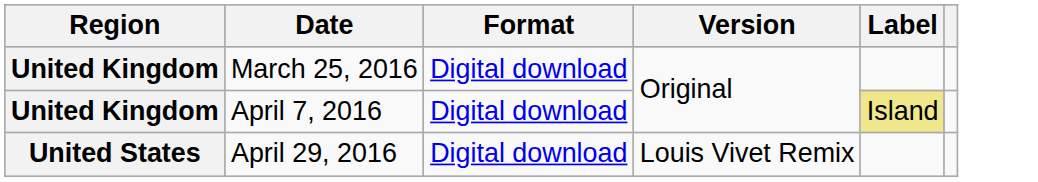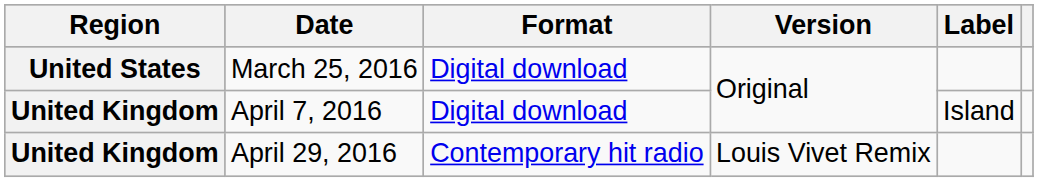 <table class="wikitable plainrowheaders">
 <tr>
 <th scope="col">Region</th>
 <th scope="col">Date</th>
 <th scope="col">Format</th>
 <th scope="col">Version</th>
 <th scope="col">Label</th>
 <th scope="col"></th>
 </tr>
 <tr>
-<th scope="row">United Kingdom</th>
+<th scope="row">United States</th>
 <td>March 25, 2016</td>
 <td><a href='#'>Digital download</a></td>
 <td rowspan="2">Original</td>
 <td></td>
 <td align="center"></td>
 </tr>
 <tr>
 <th scope="row">United Kingdom</th>
 <td>April 7, 2016</td>
 <td><a href='#'>Digital download</a></td>
-<td style="background: khaki;">Island</td>
+<td>Island</td>
 <td align="center"></td>
 </tr>
 <tr>
-<th scope="row">United States</th>
+<th scope="row">United Kingdom</th>
 <td>April 29, 2016</td>
-<td><a href='#'>Digital download</a></td>
+<td><a href='#'>Contemporary hit radio</a></td>
 <td>Louis Vivet Remix</td>
 <td></td>
 <td align="center"></td>
 </tr>
 </table>
